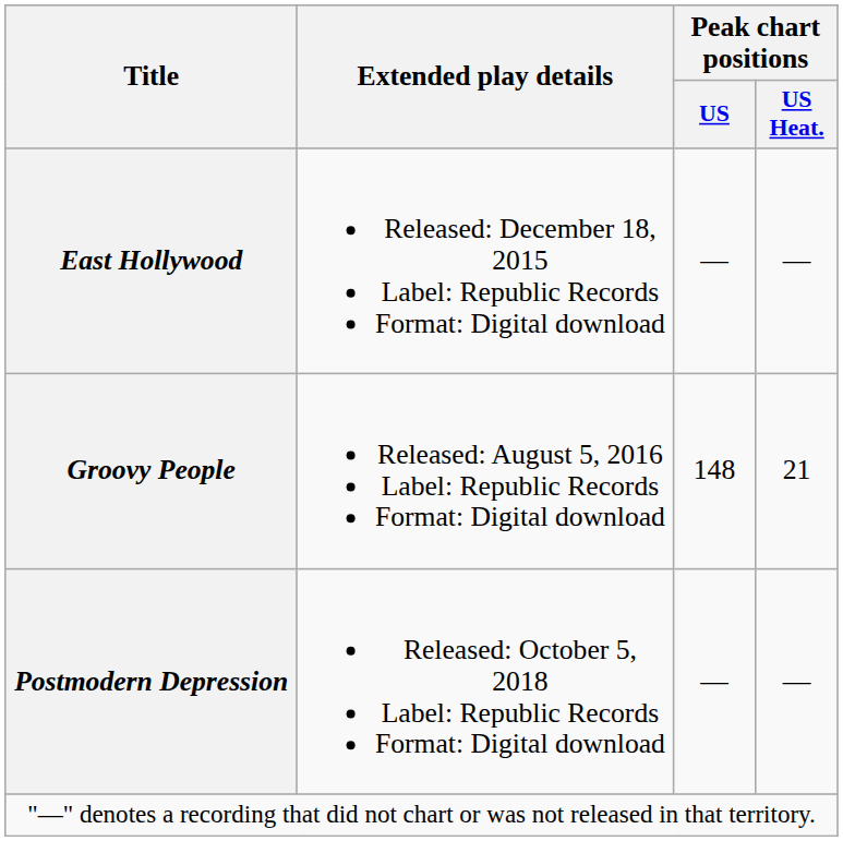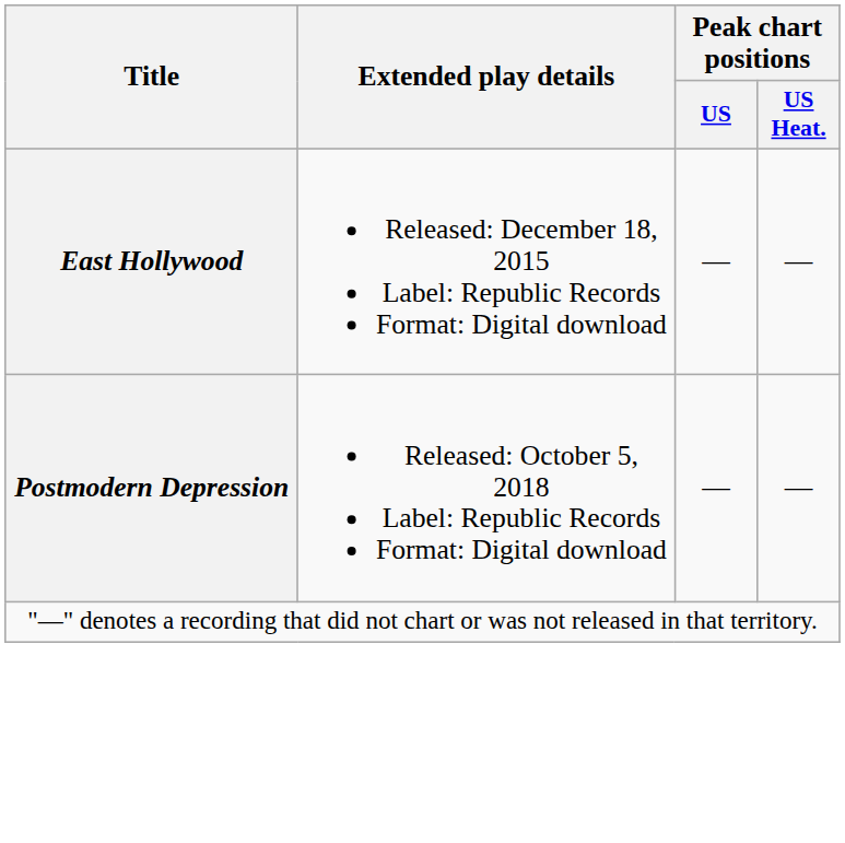 <table class="wikitable plainrowheaders" style="text-align:center;">
 <tr>
 <th scope="col" rowspan="2" style="width:10em;">Title</th>
 <th scope="col" rowspan="2" style="width:13em;">Extended play details</th>
 <th colspan="2" scope="col">Peak chart positions</th>
 </tr>
 <tr>
 <th scope="col" style="width:3em;font-size:85%;"><a href='#'>US</a><br></th>
 <th scope="col" style="width:3em;font-size:85%;"><a href='#'>US<br>Heat.</a><br></th>
 </tr>
 <tr>
 <th scope="row"><em>East Hollywood</em></th>
 <td><br><ul><li>Released: December 18, 2015</li><li>Label: Republic Records</li><li>Format: Digital download</li></ul></td>
 <td>—</td>
 <td>—</td>
 </tr>
 <tr>
-<th scope="row"><em>Groovy People</em></th>
-<td><br><ul><li>Released: August 5, 2016</li><li>Label: Republic Records</li><li>Format: Digital download</li></ul></td>
-<td>148</td>
-<td>21</td>
-</tr>
-<tr>
 <th scope="row"><em>Postmodern Depression</em></th>
 <td><br><ul><li>Released: October 5, 2018</li><li>Label: Republic Records</li><li>Format: Digital download</li></ul></td>
 <td>—</td>
 <td>—</td>
 </tr>
 <tr>
 <td colspan="4" style="font-size:90%">"—" denotes a recording that did not chart or was not released in that territory.</td>
 </tr>
 </table>
